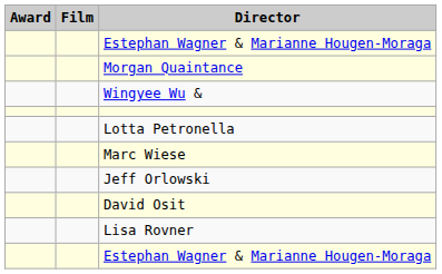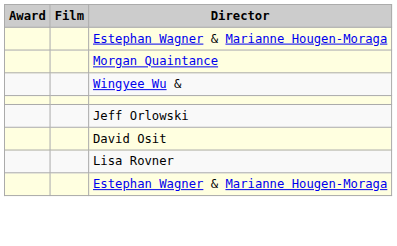 <table border="2" cellpadding="4" cellspacing="0" style="margin: 1em 1em 1em 0; background: #F9F9F9; border: 1px solid #AAAAAA; border-collapse: collapse; font-size: 95%;">
 <tr style="background:#CCCCCC" align="center">
 <th>Award</th>
 <th>Film</th>
 <th>Director</th>
 </tr>
 <tr style="background:lightyellow">
 <td></td>
 <td></td>
 <td> <a href='#'>Estephan Wagner</a> & <a href='#'>Marianne Hougen-Moraga</a></td>
 </tr>
 <tr style="background:lightyellow">
 <td></td>
 <td></td>
 <td> <a href='#'>Morgan Quaintance</a></td>
 </tr>
 <tr>
 <td></td>
 <td></td>
 <td> <a href='#'>Wingyee Wu</a> & </td>
 </tr>
 <tr style="background:lightyellow">
 <td></td>
 <td></td>
 <td> </td>
 </tr>
 <tr>
 <td></td>
 <td></td>
-<td> Lotta Petronella</td>
-</tr>
-<tr style="background:lightyellow">
-<td></td>
-<td></td>
-<td> Marc Wiese</td>
-</tr>
-<tr>
-<td></td>
-<td></td>
 <td> Jeff Orlowski</td>
 </tr>
 <tr style="background:lightyellow">
 <td></td>
 <td></td>
 <td> David Osit</td>
 </tr>
 <tr>
 <td></td>
 <td></td>
 <td> Lisa Rovner</td>
 </tr>
 <tr style="background:lightyellow">
 <td></td>
 <td></td>
 <td> <a href='#'>Estephan Wagner</a> & <a href='#'>Marianne Hougen-Moraga</a></td>
 </tr>
 </table>
